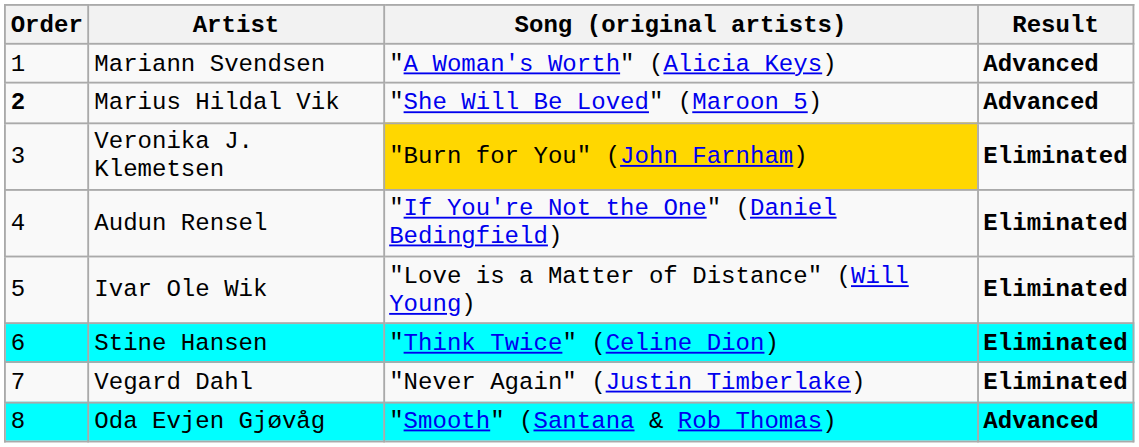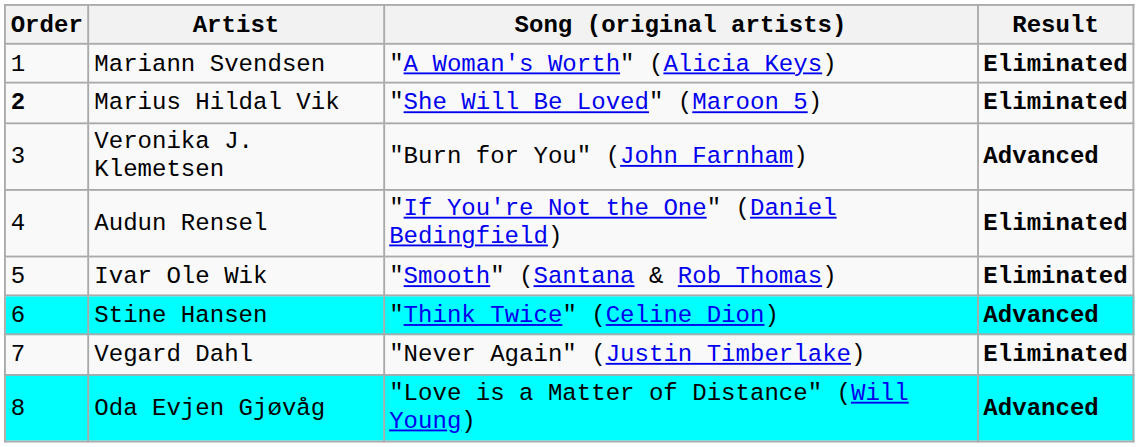 <table class=wikitable>
 <tr>
 <th>Order</th>
 <th>Artist</th>
 <th>Song (original artists)</th>
 <th>Result</th>
 </tr>
 <tr>
 <td>1</td>
 <td>Mariann Svendsen</td>
 <td>"<a href='#'>A Woman's Worth</a>" (<a href='#'>Alicia Keys</a>)</td>
-<td><strong>Advanced</strong></td>
+<td><strong>Eliminated</strong></td>
 </tr>
 <tr>
 <td><strong>2</strong></td>
 <td>Marius Hildal Vik</td>
 <td>"<a href='#'>She Will Be Loved</a>" (<a href='#'>Maroon 5</a>)</td>
-<td><strong>Advanced</strong></td>
+<td><strong>Eliminated</strong></td>
 </tr>
 <tr>
 <td>3</td>
 <td>Veronika J. Klemetsen</td>
-<td style="background: gold;">"Burn for You" (<a href='#'>John Farnham</a>)</td>
-<td><strong>Eliminated</strong></td>
+<td>"Burn for You" (<a href='#'>John Farnham</a>)</td>
+<td><strong>Advanced</strong></td>
 </tr>
 <tr>
 <td>4</td>
 <td>Audun Rensel</td>
 <td>"<a href='#'>If You're Not the One</a>" (<a href='#'>Daniel Bedingfield</a>)</td>
 <td><strong>Eliminated</strong></td>
 </tr>
 <tr>
 <td>5</td>
 <td>Ivar Ole Wik</td>
-<td>"Love is a Matter of Distance" (<a href='#'>Will Young</a>)</td>
+<td>"<a href='#'>Smooth</a>" (<a href='#'>Santana</a> & <a href='#'>Rob Thomas</a>)</td>
 <td><strong>Eliminated</strong></td>
 </tr>
 <tr style="background:cyan;">
 <td>6</td>
 <td>Stine Hansen</td>
 <td>"<a href='#'>Think Twice</a>" (<a href='#'>Celine Dion</a>)</td>
-<td><strong>Eliminated</strong></td>
+<td><strong>Advanced</strong></td>
 </tr>
 <tr>
 <td>7</td>
 <td>Vegard Dahl</td>
 <td>"Never Again" (<a href='#'>Justin Timberlake</a>)</td>
 <td><strong>Eliminated</strong></td>
 </tr>
 <tr style="background:cyan;">
 <td>8</td>
 <td>Oda Evjen Gjøvåg</td>
-<td>"<a href='#'>Smooth</a>" (<a href='#'>Santana</a> & <a href='#'>Rob Thomas</a>)</td>
+<td>"Love is a Matter of Distance" (<a href='#'>Will Young</a>)</td>
 <td><strong>Advanced</strong></td>
 </tr>
 </table>
